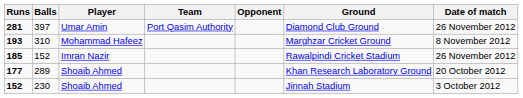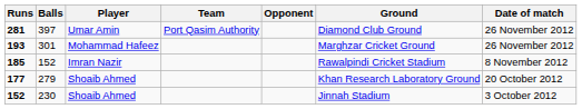 <table class="wikitable" style="font-size:90%;">
 <tr>
 <th>Runs</th>
 <th>Balls</th>
 <th>Player</th>
 <th>Team</th>
 <th>Opponent</th>
 <th>Ground</th>
 <th>Date of match</th>
 </tr>
 <tr>
 <td><strong>281</strong></td>
 <td>397</td>
 <td><a href='#'>Umar Amin</a></td>
 <td><a href='#'>Port Qasim Authority</a></td>
 <td></td>
 <td><a href='#'>Diamond Club Ground</a></td>
 <td>26 November 2012</td>
 </tr>
 <tr>
 <td><strong>193</strong></td>
-<td>310</td>
+<td>301</td>
 <td><a href='#'>Mohammad Hafeez</a></td>
 <td></td>
 <td></td>
 <td><a href='#'>Marghzar Cricket Ground</a></td>
-<td>8 November 2012</td>
+<td>26 November 2012</td>
 </tr>
 <tr>
 <td><strong>185</strong></td>
 <td>152</td>
 <td><a href='#'>Imran Nazir</a></td>
 <td></td>
 <td></td>
 <td><a href='#'>Rawalpindi Cricket Stadium</a></td>
-<td>26 November 2012</td>
+<td>8 November 2012</td>
 </tr>
 <tr>
 <td><strong>177</strong></td>
-<td>289</td>
+<td>279</td>
 <td><a href='#'>Shoaib Ahmed</a></td>
 <td></td>
 <td></td>
 <td><a href='#'>Khan Research Laboratory Ground</a></td>
 <td>20 October 2012</td>
 </tr>
 <tr>
 <td><strong>152</strong></td>
 <td>230</td>
 <td><a href='#'>Shoaib Ahmed</a></td>
 <td></td>
 <td></td>
 <td><a href='#'>Jinnah Stadium</a></td>
 <td>3 October 2012</td>
 </tr>
 </table>
